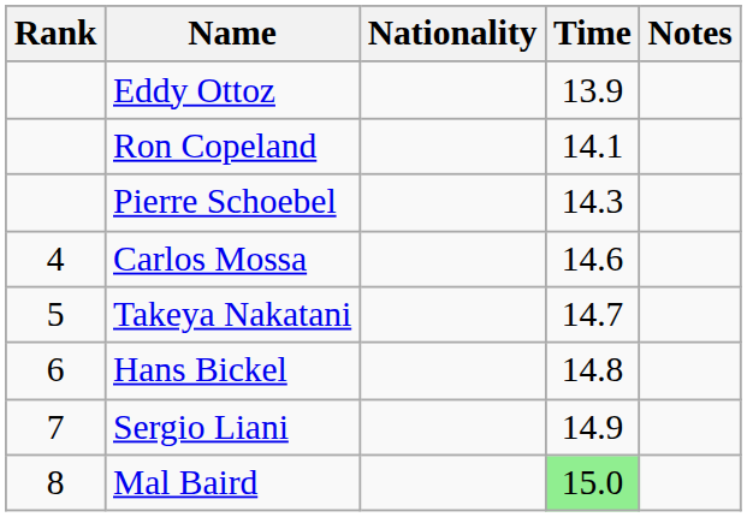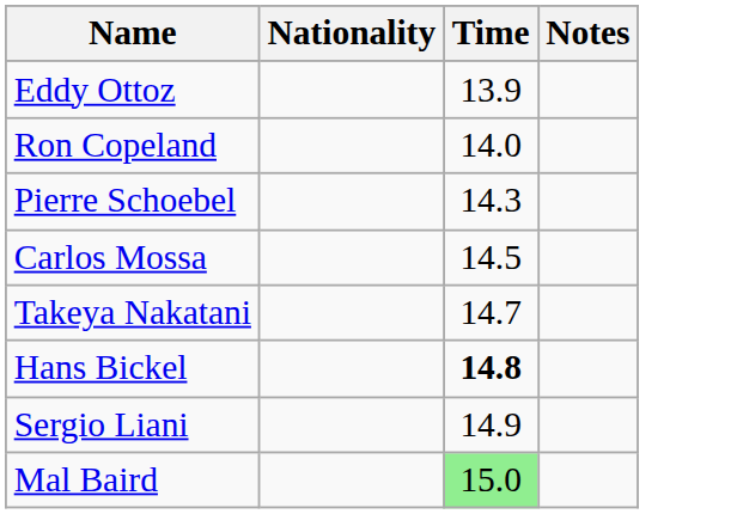 <table class="wikitable sortable" style="text-align:center">
 <tr>
-<th>Rank</th>
 <th>Name</th>
 <th>Nationality</th>
 <th>Time</th>
 <th>Notes</th>
 </tr>
 <tr>
-<td></td>
 <td align=left><a href='#'>Eddy Ottoz</a></td>
 <td align=left></td>
 <td>13.9</td>
 <td></td>
 </tr>
 <tr>
-<td></td>
 <td align=left><a href='#'>Ron Copeland</a></td>
 <td align=left></td>
-<td>14.1</td>
+<td>14.0</td>
 <td></td>
 </tr>
 <tr>
-<td></td>
 <td align=left><a href='#'>Pierre Schoebel</a></td>
 <td align=left></td>
 <td>14.3</td>
 <td></td>
 </tr>
 <tr>
-<td>4</td>
 <td align=left><a href='#'>Carlos Mossa</a></td>
 <td align=left></td>
-<td>14.6</td>
+<td>14.5</td>
 <td></td>
 </tr>
 <tr>
-<td>5</td>
 <td align=left><a href='#'>Takeya Nakatani</a></td>
 <td align=left></td>
 <td>14.7</td>
 <td></td>
 </tr>
 <tr>
-<td>6</td>
 <td align=left><a href='#'>Hans Bickel</a></td>
 <td align=left></td>
-<td>14.8</td>
+<td><strong>14.8</strong></td>
 <td></td>
 </tr>
 <tr>
-<td>7</td>
 <td align=left><a href='#'>Sergio Liani</a></td>
 <td align=left></td>
 <td>14.9</td>
 <td></td>
 </tr>
 <tr>
-<td>8</td>
 <td align=left><a href='#'>Mal Baird</a></td>
 <td align=left></td>
 <td style="background: lightgreen;">15.0</td>
 <td></td>
 </tr>
 </table>
